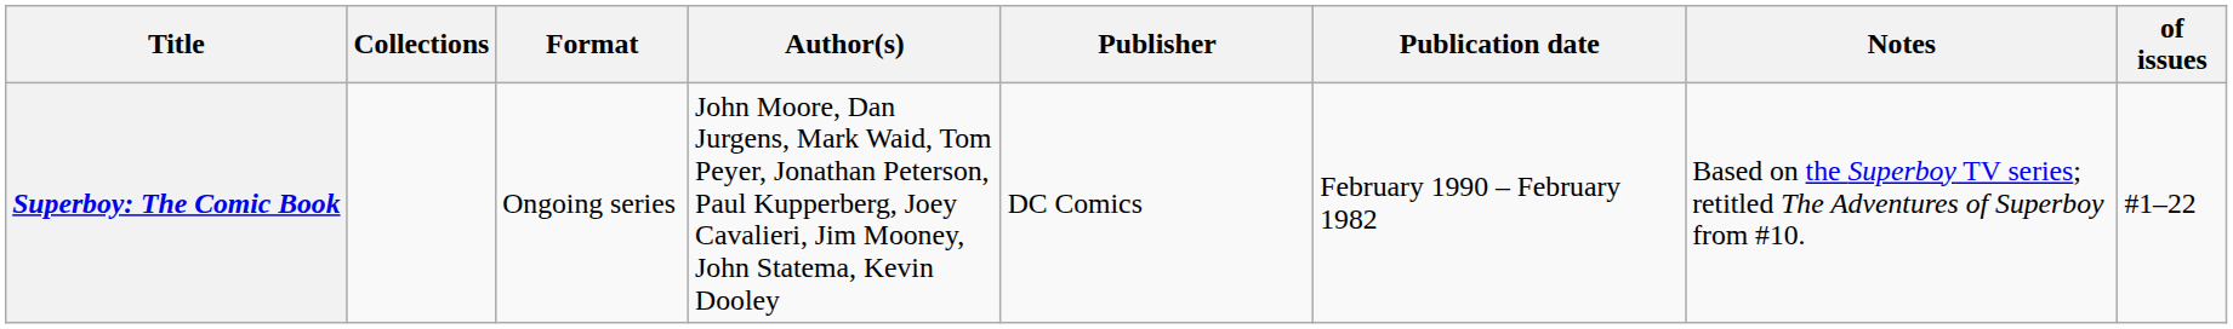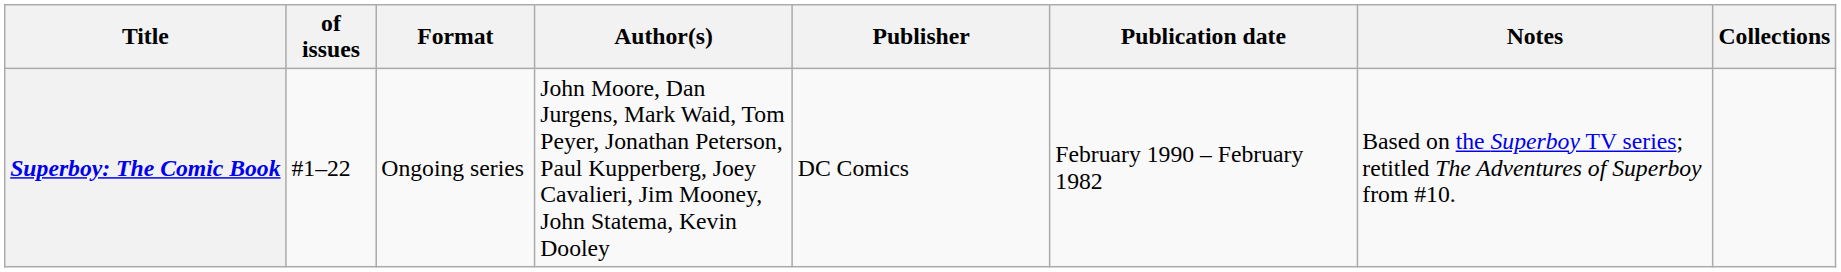 <table class="wikitable">
 <tr>
 <th>Title</th>
-<th>Collections</th>
+<th style="width:40pt"> of issues</th>
 <th style="width:75pt">Format</th>
 <th style="width:125pt">Author(s)</th>
 <th style="width:125pt">Publisher</th>
 <th style="width:150pt">Publication date</th>
 <th style="width:175pt">Notes</th>
-<th style="width:40pt"> of issues</th>
+<th>Collections</th>
 </tr>
 <tr>
 <th><em><a href='#'>Superboy: The Comic Book</a></em></th>
-<td></td>
+<td>#1–22</td>
 <td>Ongoing series</td>
 <td>John Moore, Dan Jurgens, Mark Waid, Tom Peyer, Jonathan Peterson, Paul Kupperberg, Joey Cavalieri, Jim Mooney, John Statema, Kevin Dooley</td>
 <td>DC Comics</td>
 <td>February 1990 – February 1982</td>
 <td>Based on <a href='#'>the <em>Superboy</em> TV series</a>; retitled <em>The Adventures of Superboy</em> from #10.</td>
-<td>#1–22</td>
+<td></td>
 </tr>
 </table>
